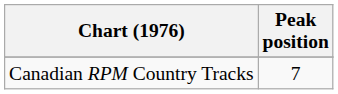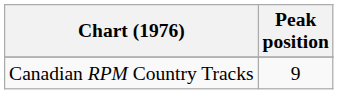 <table class="wikitable sortable">
 <tr>
 <th align="left">Chart (1976)</th>
 <th align="center">Peak<br>position</th>
 </tr>
 <tr>
 </tr>
 <tr>
 <td align="left">Canadian <em>RPM</em> Country Tracks</td>
-<td align="center">7</td>
+<td align="center">9</td>
 </tr>
 </table>
